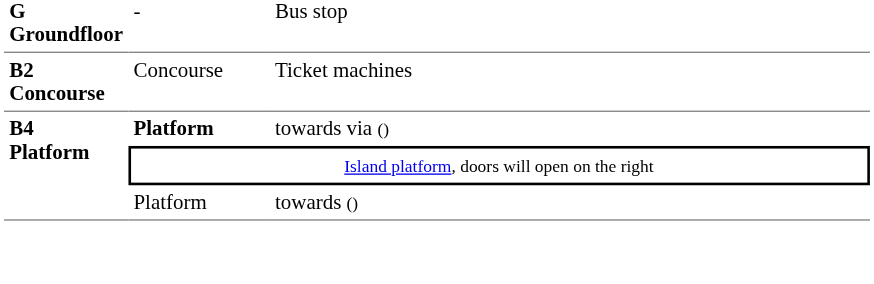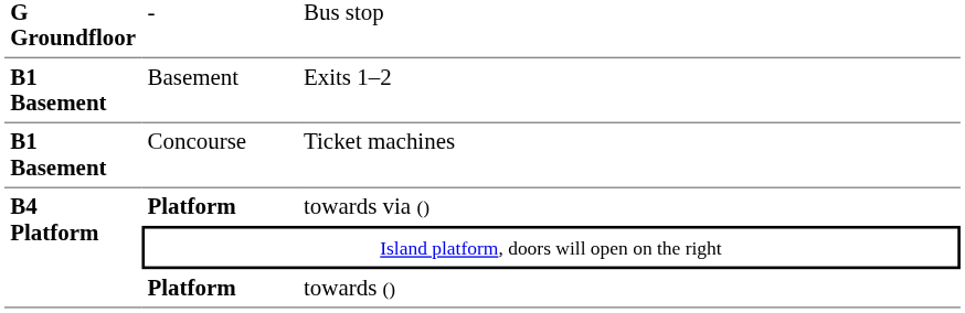 <table table border=0 cellspacing=0 cellpadding=4>
 <tr>
 <td style = "border-bottom:solid 1px gray;" rowspan=1 valign=top><strong>G<br>Groundfloor<br></strong></td>
 <td style = "border-bottom:solid 1px gray;" valign=top>-</td>
 <td style = "border-bottom:solid 1px gray;" valign=top>Bus stop</td>
 </tr>
 <tr>
-<td style = "border-bottom:solid 1px gray;" rowspan=1 valign=top><strong>B2<br>Concourse<br></strong></td>
+<td style = "border-bottom:solid 1px gray;" rowspan=1 valign=top><strong>B1<br>Basement<br></strong></td>
+<td style = "border-bottom:solid 1px gray;" valign=top>Basement</td>
+<td style = "border-bottom:solid 1px gray;" valign=top>Exits 1–2</td>
+</tr>
+<tr>
+<td style = "border-bottom:solid 1px gray;" rowspan=1 valign=top><strong>B1<br>Basement<br></strong></td>
 <td style = "border-bottom:solid 1px gray;" valign=top>Concourse</td>
 <td style = "border-bottom:solid 1px gray;" valign=top>Ticket machines</td>
 </tr>
 <tr>
 <td style="border-bottom:solid 1px gray;" rowspan=3 valign=top width=50><strong>B4<br>Platform<br></strong></td>
 <td width=100><strong>Platform </strong></td>
 <td width=450> towards  via  <small>()</small></td>
 </tr>
 <tr>
 <td style = "border-top:solid 2px black;border-right:solid 2px black;border-left:solid 2px black;border-bottom:solid 2px black; text-align:center;" colspan=2><small><a href='#'>Island platform</a>, doors will open on the right</small></td>
 </tr>
 <tr>
-<td style="border-bottom:solid 1px gray;" width=100>Platform </td>
+<td style="border-bottom:solid 1px gray;" width=100><strong>Platform </strong></td>
 <td style="border-bottom:solid 1px gray;" width=450> towards  <small>()</small></td>
 </tr>
 </table>
